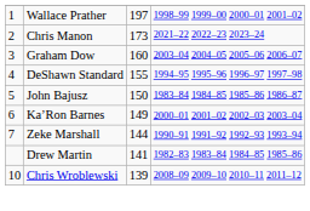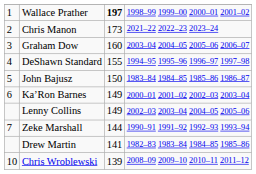 <table class="wikitable">
 <tr>
 </tr>
 <tr>
 <td>1</td>
 <td>Wallace Prather</td>
-<td>197</td>
+<td><strong>197</strong></td>
 <td style="font-size:80%;"><a href='#'>1998–99</a> <a href='#'>1999–00</a> <a href='#'>2000–01</a> <a href='#'>2001–02</a></td>
 </tr>
 <tr>
 <td>2</td>
 <td>Chris Manon</td>
 <td>173</td>
 <td style="font-size:80%;"><a href='#'>2021–22</a> <a href='#'>2022–23</a> <a href='#'>2023–24</a></td>
 </tr>
 <tr>
 <td>3</td>
 <td>Graham Dow</td>
 <td>160</td>
 <td style="font-size:80%;"><a href='#'>2003–04</a> <a href='#'>2004–05</a> <a href='#'>2005–06</a> <a href='#'>2006–07</a></td>
 </tr>
 <tr>
 <td>4</td>
 <td>DeShawn Standard</td>
 <td>155</td>
 <td style="font-size:80%;"><a href='#'>1994–95</a> <a href='#'>1995–96</a> <a href='#'>1996–97</a> <a href='#'>1997–98</a></td>
 </tr>
 <tr>
 <td>5</td>
 <td>John Bajusz</td>
 <td>150</td>
 <td style="font-size:80%;"><a href='#'>1983–84</a> <a href='#'>1984–85</a> <a href='#'>1985–86</a> <a href='#'>1986–87</a></td>
 </tr>
 <tr>
 <td>6</td>
 <td>Ka’Ron Barnes</td>
 <td>149</td>
 <td style="font-size:80%;"><a href='#'>2000–01</a> <a href='#'>2001–02</a> <a href='#'>2002–03</a> <a href='#'>2003–04</a></td>
 </tr>
 <tr>
+<td></td>
+<td>Lenny Collins</td>
+<td>149</td>
+<td style="font-size:80%;"><a href='#'>2002–03</a> <a href='#'>2003–04</a> <a href='#'>2004–05</a> <a href='#'>2005–06</a></td>
+</tr>
+<tr>
 <td>7</td>
 <td>Zeke Marshall</td>
 <td>144</td>
 <td style="font-size:80%;"><a href='#'>1990–91</a> <a href='#'>1991–92</a> <a href='#'>1992–93</a> <a href='#'>1993–94</a></td>
 </tr>
 <tr>
 <td></td>
 <td>Drew Martin</td>
 <td>141</td>
 <td style="font-size:80%;"><a href='#'>1982–83</a> <a href='#'>1983–84</a> <a href='#'>1984–85</a> <a href='#'>1985–86</a></td>
 </tr>
 <tr>
 <td>10</td>
 <td><a href='#'>Chris Wroblewski</a></td>
 <td>139</td>
 <td style="font-size:80%;"><a href='#'>2008–09</a> <a href='#'>2009–10</a> <a href='#'>2010–11</a> <a href='#'>2011–12</a></td>
 </tr>
 </table>
